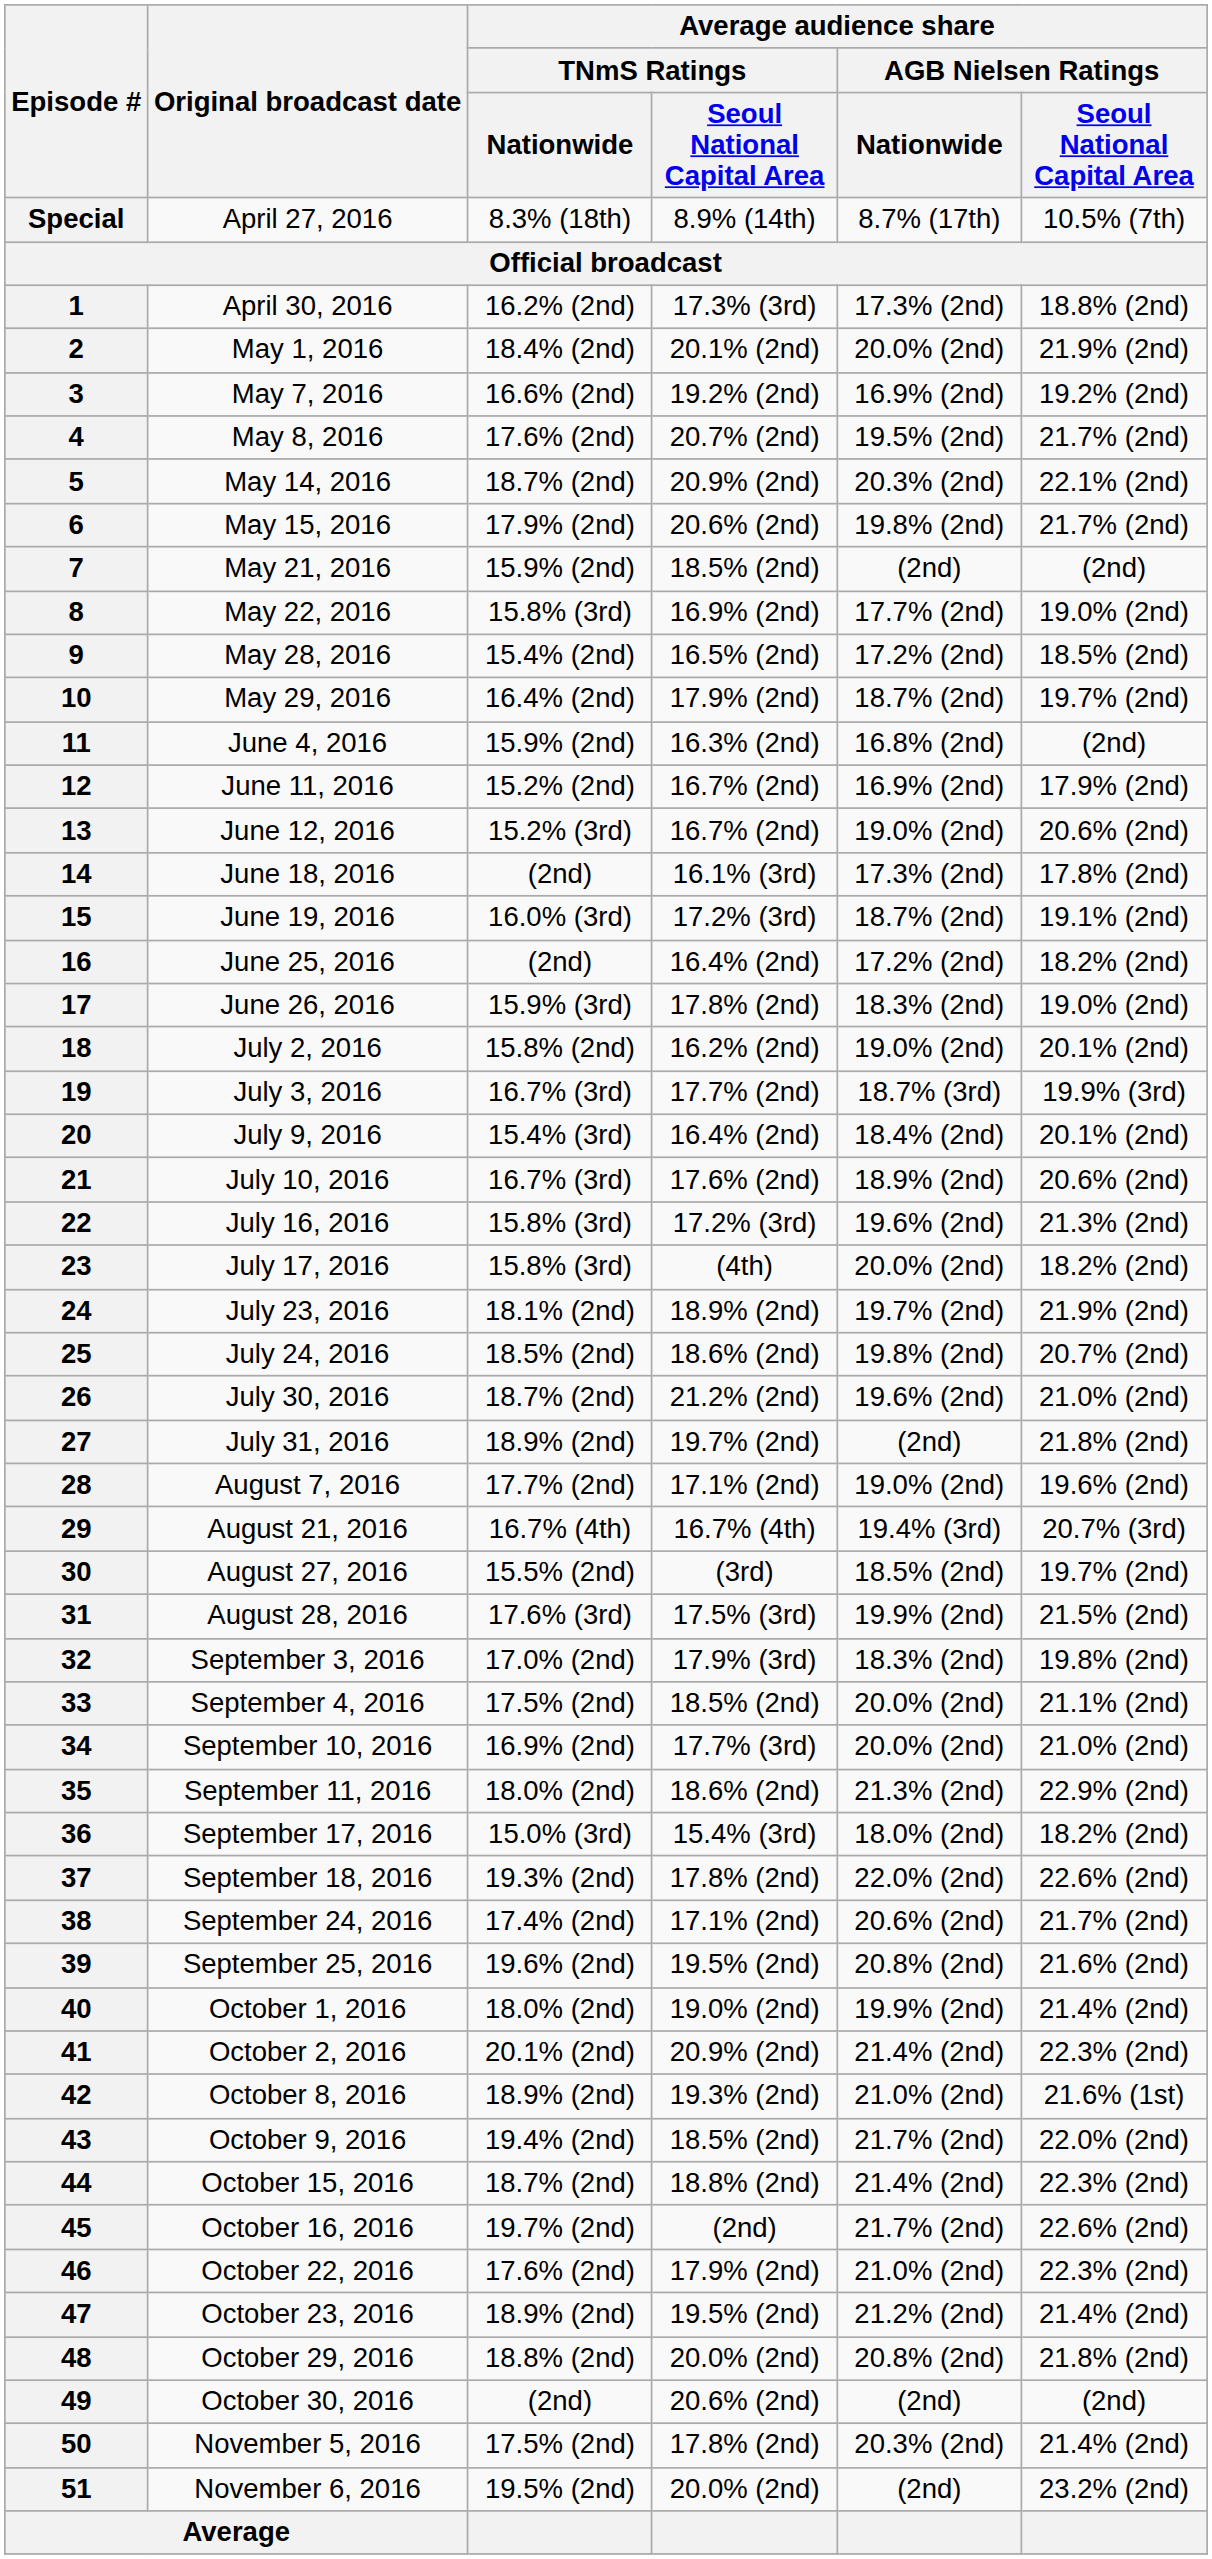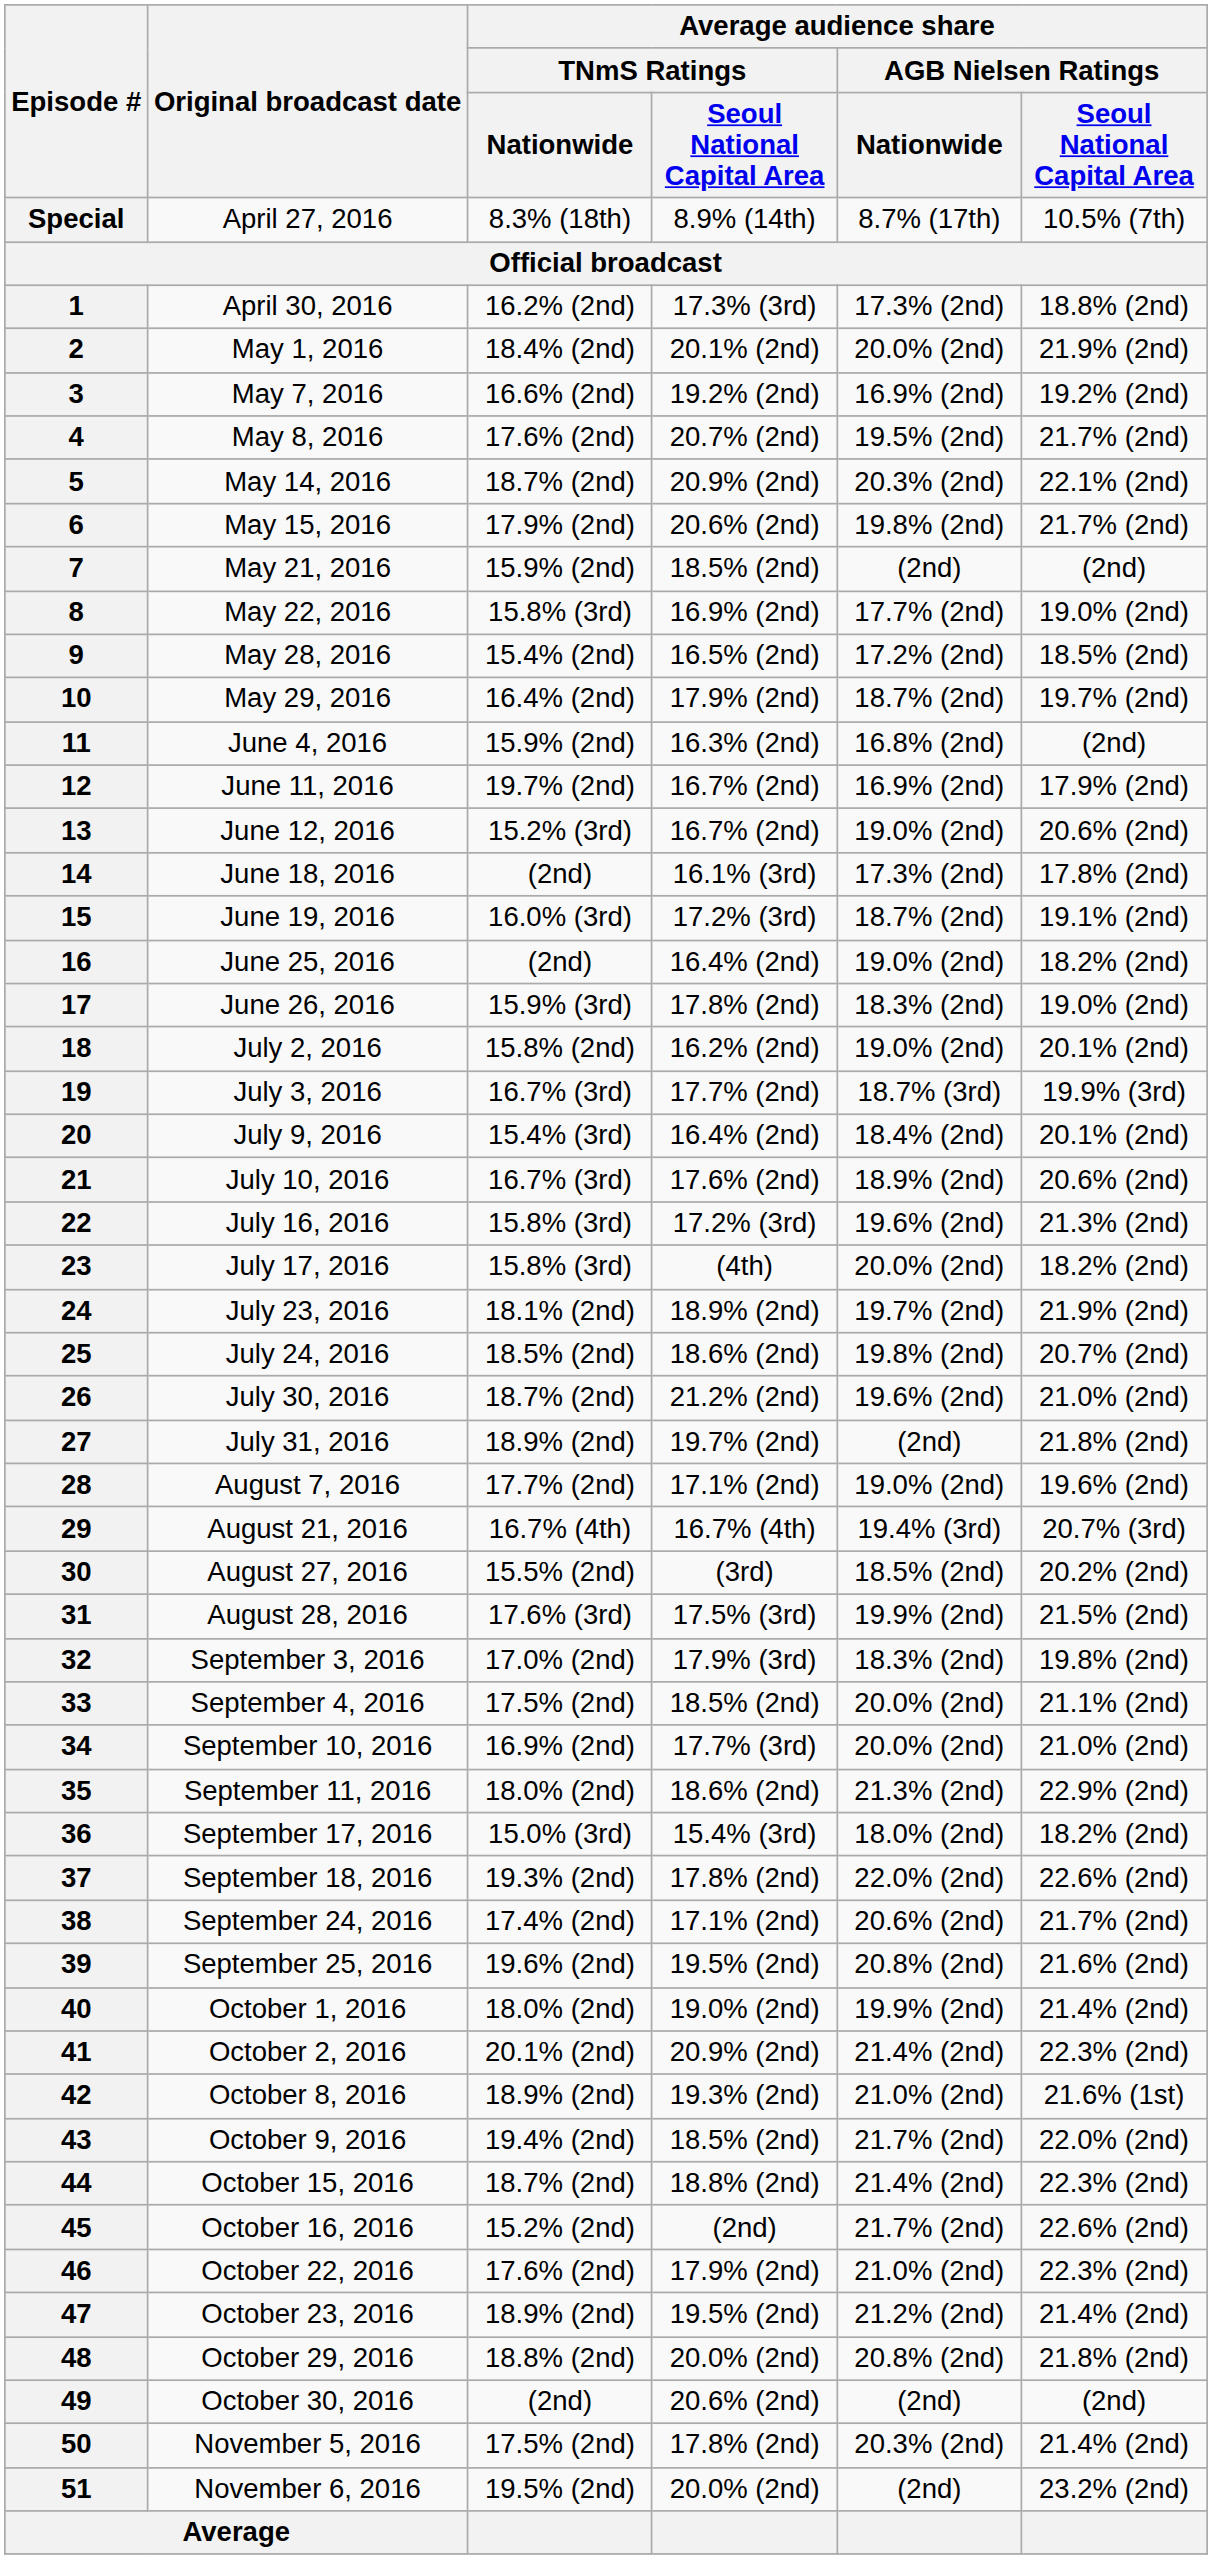 <table class="wikitable" style="text-align:center;">
 <tr>
 <th rowspan="3">Episode #</th>
 <th rowspan="3">Original broadcast date</th>
 <th colspan="4">Average audience share</th>
 </tr>
 <tr>
 <th colspan="2">TNmS Ratings</th>
 <th colspan="2">AGB Nielsen Ratings</th>
 </tr>
 <tr>
 <th width=100>Nationwide</th>
 <th width=100><a href='#'>Seoul National Capital Area</a></th>
 <th width=100>Nationwide</th>
 <th width=100><a href='#'>Seoul National Capital Area</a></th>
 </tr>
 <tr>
 <th>Special</th>
 <td>April 27, 2016</td>
 <td>8.3% (18th)</td>
 <td>8.9% (14th)</td>
 <td>8.7% (17th)</td>
 <td>10.5% (7th)</td>
 </tr>
 <tr>
 <th colspan=6>Official broadcast</th>
 </tr>
 <tr>
 <th>1</th>
 <td>April 30, 2016</td>
 <td>16.2% (2nd)</td>
 <td>17.3% (3rd)</td>
 <td>17.3% (2nd)</td>
 <td>18.8% (2nd)</td>
 </tr>
 <tr>
 <th>2</th>
 <td>May 1, 2016</td>
 <td>18.4% (2nd)</td>
 <td>20.1% (2nd)</td>
 <td>20.0% (2nd)</td>
 <td>21.9% (2nd)</td>
 </tr>
 <tr>
 <th>3</th>
 <td>May 7, 2016</td>
 <td>16.6% (2nd)</td>
 <td>19.2% (2nd)</td>
 <td>16.9% (2nd)</td>
 <td>19.2% (2nd)</td>
 </tr>
 <tr>
 <th>4</th>
 <td>May 8, 2016</td>
 <td>17.6% (2nd)</td>
 <td>20.7% (2nd)</td>
 <td>19.5% (2nd)</td>
 <td>21.7% (2nd)</td>
 </tr>
 <tr>
 <th>5</th>
 <td>May 14, 2016</td>
 <td>18.7% (2nd)</td>
 <td>20.9% (2nd)</td>
 <td>20.3% (2nd)</td>
 <td>22.1% (2nd)</td>
 </tr>
 <tr>
 <th>6</th>
 <td>May 15, 2016</td>
 <td>17.9% (2nd)</td>
 <td>20.6% (2nd)</td>
 <td>19.8% (2nd)</td>
 <td>21.7% (2nd)</td>
 </tr>
 <tr>
 <th>7</th>
 <td>May 21, 2016</td>
 <td>15.9% (2nd)</td>
 <td>18.5% (2nd)</td>
 <td> (2nd)</td>
 <td> (2nd)</td>
 </tr>
 <tr>
 <th>8</th>
 <td>May 22, 2016</td>
 <td>15.8% (3rd)</td>
 <td>16.9% (2nd)</td>
 <td>17.7% (2nd)</td>
 <td>19.0% (2nd)</td>
 </tr>
 <tr>
 <th>9</th>
 <td>May 28, 2016</td>
 <td>15.4% (2nd)</td>
 <td>16.5% (2nd)</td>
 <td>17.2% (2nd)</td>
 <td>18.5% (2nd)</td>
 </tr>
 <tr>
 <th>10</th>
 <td>May 29, 2016</td>
 <td>16.4% (2nd)</td>
 <td>17.9% (2nd)</td>
 <td>18.7% (2nd)</td>
 <td>19.7% (2nd)</td>
 </tr>
 <tr>
 <th>11</th>
 <td>June 4, 2016</td>
 <td>15.9% (2nd)</td>
 <td>16.3% (2nd)</td>
 <td>16.8% (2nd)</td>
 <td> (2nd)</td>
 </tr>
 <tr>
 <th>12</th>
 <td>June 11, 2016</td>
-<td>15.2% (2nd)</td>
+<td>19.7% (2nd)</td>
 <td>16.7% (2nd)</td>
 <td>16.9% (2nd)</td>
 <td>17.9% (2nd)</td>
 </tr>
 <tr>
 <th>13</th>
 <td>June 12, 2016</td>
 <td>15.2% (3rd)</td>
 <td>16.7% (2nd)</td>
 <td>19.0% (2nd)</td>
 <td>20.6% (2nd)</td>
 </tr>
 <tr>
 <th>14</th>
 <td>June 18, 2016</td>
 <td> (2nd)</td>
 <td>16.1% (3rd)</td>
 <td>17.3% (2nd)</td>
 <td>17.8% (2nd)</td>
 </tr>
 <tr>
 <th>15</th>
 <td>June 19, 2016</td>
 <td>16.0% (3rd)</td>
 <td>17.2% (3rd)</td>
 <td>18.7% (2nd)</td>
 <td>19.1% (2nd)</td>
 </tr>
 <tr>
 <th>16</th>
 <td>June 25, 2016</td>
 <td> (2nd)</td>
 <td>16.4%  (2nd)</td>
-<td>17.2% (2nd)</td>
+<td>19.0% (2nd)</td>
 <td>18.2% (2nd)</td>
 </tr>
 <tr>
 <th>17</th>
 <td>June 26, 2016</td>
 <td>15.9% (3rd)</td>
 <td>17.8% (2nd)</td>
 <td>18.3% (2nd)</td>
 <td>19.0% (2nd)</td>
 </tr>
 <tr>
 <th>18</th>
 <td>July 2, 2016</td>
 <td>15.8% (2nd)</td>
 <td>16.2% (2nd)</td>
 <td>19.0% (2nd)</td>
 <td>20.1% (2nd)</td>
 </tr>
 <tr>
 <th>19</th>
 <td>July 3, 2016</td>
 <td>16.7% (3rd)</td>
 <td>17.7% (2nd)</td>
 <td>18.7% (3rd)</td>
 <td>19.9% (3rd)</td>
 </tr>
 <tr>
 <th>20</th>
 <td>July 9, 2016</td>
 <td>15.4% (3rd)</td>
 <td>16.4% (2nd)</td>
 <td>18.4% (2nd)</td>
 <td>20.1% (2nd)</td>
 </tr>
 <tr>
 <th>21</th>
 <td>July 10, 2016</td>
 <td>16.7% (3rd)</td>
 <td>17.6% (2nd)</td>
 <td>18.9% (2nd)</td>
 <td>20.6% (2nd)</td>
 </tr>
 <tr>
 <th>22</th>
 <td>July 16, 2016</td>
 <td>15.8% (3rd)</td>
 <td>17.2% (3rd)</td>
 <td>19.6% (2nd)</td>
 <td>21.3% (2nd)</td>
 </tr>
 <tr>
 <th>23</th>
 <td>July 17, 2016</td>
 <td>15.8% (3rd)</td>
 <td> (4th)</td>
 <td>20.0% (2nd)</td>
 <td>18.2% (2nd)</td>
 </tr>
 <tr>
 <th>24</th>
 <td>July 23, 2016</td>
 <td>18.1% (2nd)</td>
 <td>18.9% (2nd)</td>
 <td>19.7% (2nd)</td>
 <td>21.9% (2nd)</td>
 </tr>
 <tr>
 <th>25</th>
 <td>July 24, 2016</td>
 <td>18.5% (2nd)</td>
 <td>18.6% (2nd)</td>
 <td>19.8% (2nd)</td>
 <td>20.7% (2nd)</td>
 </tr>
 <tr>
 <th>26</th>
 <td>July 30, 2016</td>
 <td>18.7% (2nd)</td>
 <td>21.2% (2nd)</td>
 <td>19.6% (2nd)</td>
 <td>21.0% (2nd)</td>
 </tr>
 <tr>
 <th>27</th>
 <td>July 31, 2016</td>
 <td>18.9% (2nd)</td>
 <td>19.7% (2nd)</td>
 <td> (2nd)</td>
 <td>21.8% (2nd)</td>
 </tr>
 <tr>
 <th>28</th>
 <td>August 7, 2016</td>
 <td>17.7% (2nd)</td>
 <td>17.1% (2nd)</td>
 <td>19.0% (2nd)</td>
 <td>19.6% (2nd)</td>
 </tr>
 <tr>
 <th>29</th>
 <td>August 21, 2016</td>
 <td>16.7% (4th)</td>
 <td>16.7% (4th)</td>
 <td>19.4% (3rd)</td>
 <td>20.7% (3rd)</td>
 </tr>
 <tr>
 <th>30</th>
 <td>August 27, 2016</td>
 <td>15.5% (2nd)</td>
 <td> (3rd)</td>
 <td>18.5% (2nd)</td>
-<td>19.7% (2nd)</td>
+<td>20.2% (2nd)</td>
 </tr>
 <tr>
 <th>31</th>
 <td>August 28, 2016</td>
 <td>17.6% (3rd)</td>
 <td>17.5% (3rd)</td>
 <td>19.9% (2nd)</td>
 <td>21.5% (2nd)</td>
 </tr>
 <tr>
 <th>32</th>
 <td>September 3, 2016</td>
 <td>17.0% (2nd)</td>
 <td>17.9% (3rd)</td>
 <td>18.3% (2nd)</td>
 <td>19.8% (2nd)</td>
 </tr>
 <tr>
 <th>33</th>
 <td>September 4, 2016</td>
 <td>17.5% (2nd)</td>
 <td>18.5% (2nd)</td>
 <td>20.0% (2nd)</td>
 <td>21.1% (2nd)</td>
 </tr>
 <tr>
 <th>34</th>
 <td>September 10, 2016</td>
 <td>16.9% (2nd)</td>
 <td>17.7% (3rd)</td>
 <td>20.0% (2nd)</td>
 <td>21.0% (2nd)</td>
 </tr>
 <tr>
 <th>35</th>
 <td>September 11, 2016</td>
 <td>18.0% (2nd)</td>
 <td>18.6% (2nd)</td>
 <td>21.3% (2nd)</td>
 <td>22.9% (2nd)</td>
 </tr>
 <tr>
 <th>36</th>
 <td>September 17, 2016</td>
 <td>15.0% (3rd)</td>
 <td>15.4% (3rd)</td>
 <td>18.0% (2nd)</td>
 <td>18.2% (2nd)</td>
 </tr>
 <tr>
 <th>37</th>
 <td>September 18, 2016</td>
 <td>19.3% (2nd)</td>
 <td>17.8% (2nd)</td>
 <td>22.0% (2nd)</td>
 <td>22.6% (2nd)</td>
 </tr>
 <tr>
 <th>38</th>
 <td>September 24, 2016</td>
 <td>17.4% (2nd)</td>
 <td>17.1% (2nd)</td>
 <td>20.6% (2nd)</td>
 <td>21.7% (2nd)</td>
 </tr>
 <tr>
 <th>39</th>
 <td>September 25, 2016</td>
 <td>19.6% (2nd)</td>
 <td>19.5% (2nd)</td>
 <td>20.8% (2nd)</td>
 <td>21.6% (2nd)</td>
 </tr>
 <tr>
 <th>40</th>
 <td>October 1, 2016</td>
 <td>18.0% (2nd)</td>
 <td>19.0% (2nd)</td>
 <td>19.9% (2nd)</td>
 <td>21.4% (2nd)</td>
 </tr>
 <tr>
 <th>41</th>
 <td>October 2, 2016</td>
 <td>20.1% (2nd)</td>
 <td>20.9% (2nd)</td>
 <td>21.4% (2nd)</td>
 <td>22.3% (2nd)</td>
 </tr>
 <tr>
 <th>42</th>
 <td>October 8, 2016</td>
 <td>18.9% (2nd)</td>
 <td>19.3% (2nd)</td>
 <td>21.0% (2nd)</td>
 <td>21.6% (1st)</td>
 </tr>
 <tr>
 <th>43</th>
 <td>October 9, 2016</td>
 <td>19.4% (2nd)</td>
 <td>18.5% (2nd)</td>
 <td>21.7% (2nd)</td>
 <td>22.0% (2nd)</td>
 </tr>
 <tr>
 <th>44</th>
 <td>October 15, 2016</td>
 <td>18.7% (2nd)</td>
 <td>18.8% (2nd)</td>
 <td>21.4% (2nd)</td>
 <td>22.3% (2nd)</td>
 </tr>
 <tr>
 <th>45</th>
 <td>October 16, 2016</td>
-<td>19.7% (2nd)</td>
+<td>15.2% (2nd)</td>
 <td> (2nd)</td>
 <td>21.7% (2nd)</td>
 <td>22.6% (2nd)</td>
 </tr>
 <tr>
 <th>46</th>
 <td>October 22, 2016</td>
 <td>17.6% (2nd)</td>
 <td>17.9% (2nd)</td>
 <td>21.0% (2nd)</td>
 <td>22.3% (2nd)</td>
 </tr>
 <tr>
 <th>47</th>
 <td>October 23, 2016</td>
 <td>18.9% (2nd)</td>
 <td>19.5% (2nd)</td>
 <td>21.2% (2nd)</td>
 <td>21.4% (2nd)</td>
 </tr>
 <tr>
 <th>48</th>
 <td>October 29, 2016</td>
 <td>18.8% (2nd)</td>
 <td>20.0% (2nd)</td>
 <td>20.8% (2nd)</td>
 <td>21.8% (2nd)</td>
 </tr>
 <tr>
 <th>49</th>
 <td>October 30, 2016</td>
 <td> (2nd)</td>
 <td>20.6% (2nd)</td>
 <td> (2nd)</td>
 <td> (2nd)</td>
 </tr>
 <tr>
 <th>50</th>
 <td>November 5, 2016</td>
 <td>17.5% (2nd)</td>
 <td>17.8% (2nd)</td>
 <td>20.3% (2nd)</td>
 <td>21.4% (2nd)</td>
 </tr>
 <tr>
 <th>51</th>
 <td>November 6, 2016</td>
 <td>19.5% (2nd)</td>
 <td>20.0% (2nd)</td>
 <td> (2nd)</td>
 <td>23.2% (2nd)</td>
 </tr>
 <tr>
 <th colspan=2>Average</th>
 <th></th>
 <th></th>
 <th></th>
 <th></th>
 </tr>
 </table>
